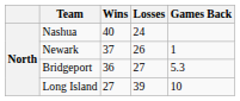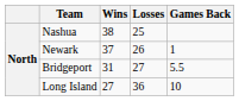 <table class="wikitable">
 <tr>
 <th></th>
 <th>Team</th>
 <th>Wins</th>
 <th>Losses</th>
 <th>Games Back</th>
 </tr>
 <tr>
 <th rowspan="4">North</th>
 <td>Nashua</td>
-<td>40</td>
-<td>24</td>
+<td>38</td>
+<td>25</td>
 <td> </td>
 </tr>
 <tr>
 <td>Newark</td>
 <td>37</td>
 <td>26</td>
 <td>1</td>
 </tr>
 <tr>
 <td>Bridgeport</td>
-<td>36</td>
+<td>31</td>
 <td>27</td>
-<td>5.3</td>
+<td>5.5</td>
 </tr>
 <tr>
 <td>Long Island</td>
 <td>27</td>
-<td>39</td>
+<td>36</td>
 <td>10</td>
 </tr>
 </table>
